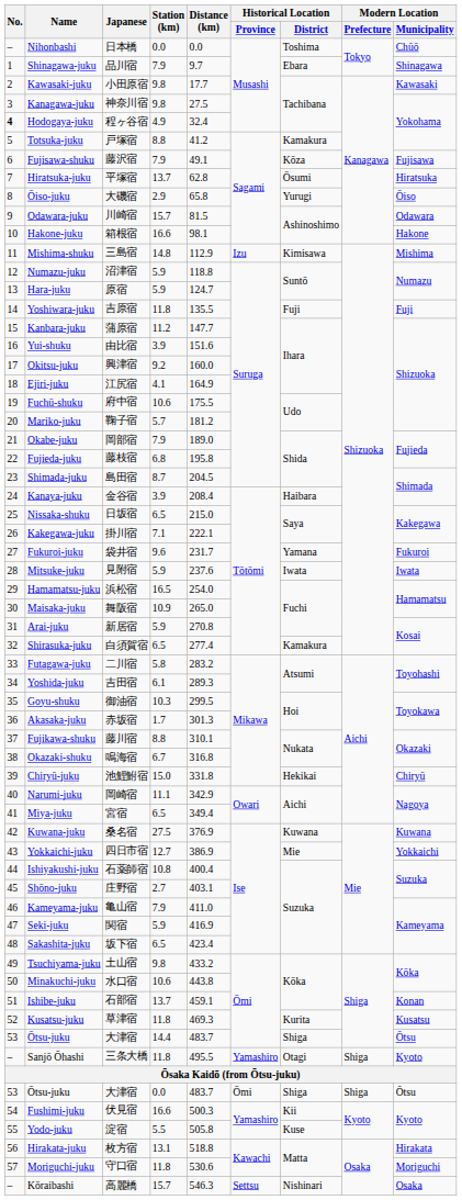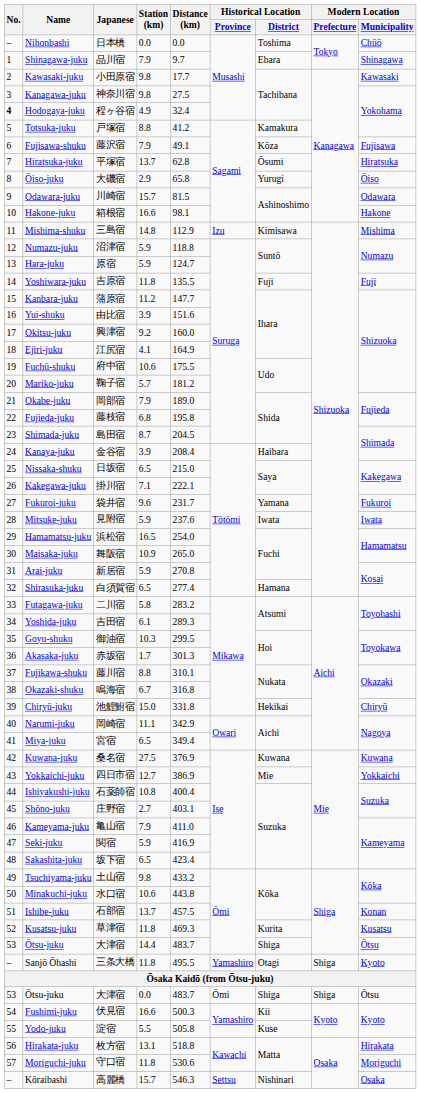 <table class=wikitable>
 <tr>
 <th rowspan="2">No.</th>
 <th rowspan="2">Name</th>
 <th rowspan="2">Japanese</th>
 <th rowspan="2">Station<br>(km)</th>
 <th rowspan="2">Distance<br>(km)</th>
 <th colspan="2">Historical Location</th>
 <th colspan="2">Modern Location</th>
 </tr>
 <tr>
 <th><a href='#'>Province</a></th>
 <th><a href='#'>District</a></th>
 <th><a href='#'>Prefecture</a></th>
 <th><a href='#'>Municipality</a></th>
 </tr>
 <tr>
 <td>–</td>
 <td><a href='#'>Nihonbashi</a></td>
 <td>日本橋</td>
 <td>0.0</td>
 <td>0.0</td>
 <td rowspan="5"><a href='#'>Musashi</a></td>
 <td>Toshima</td>
 <td rowspan="2"><a href='#'>Tokyo</a></td>
 <td><a href='#'>Chūō</a></td>
 </tr>
 <tr>
 <td>1</td>
 <td><a href='#'>Shinagawa-juku</a></td>
 <td>品川宿</td>
 <td>7.9</td>
 <td>9.7</td>
 <td>Ebara</td>
 <td><a href='#'>Shinagawa</a></td>
 </tr>
 <tr>
 <td>2</td>
 <td><a href='#'>Kawasaki-juku</a></td>
 <td>小田原宿</td>
 <td>9.8</td>
 <td>17.7</td>
 <td rowspan="3">Tachibana</td>
 <td rowspan="9"><a href='#'>Kanagawa</a></td>
 <td><a href='#'>Kawasaki</a></td>
 </tr>
 <tr>
 <td>3</td>
 <td><a href='#'>Kanagawa-juku</a></td>
 <td>神奈川宿</td>
 <td>9.8</td>
 <td>27.5</td>
 <td rowspan="3"><a href='#'>Yokohama</a></td>
 </tr>
 <tr>
 <td><strong>4</strong></td>
 <td><a href='#'>Hodogaya-juku</a></td>
 <td>程ヶ谷宿</td>
 <td>4.9</td>
 <td>32.4</td>
 </tr>
 <tr>
 <td>5</td>
 <td><a href='#'>Totsuka-juku</a></td>
 <td>戸塚宿</td>
 <td>8.8</td>
 <td>41.2</td>
 <td rowspan="6"><a href='#'>Sagami</a></td>
 <td>Kamakura</td>
 </tr>
 <tr>
 <td>6</td>
 <td><a href='#'>Fujisawa-shuku</a></td>
 <td>藤沢宿</td>
 <td>7.9</td>
 <td>49.1</td>
 <td>Kōza</td>
 <td><a href='#'>Fujisawa</a></td>
 </tr>
 <tr>
 <td>7</td>
 <td><a href='#'>Hiratsuka-juku</a></td>
 <td>平塚宿</td>
 <td>13.7</td>
 <td>62.8</td>
 <td>Ōsumi</td>
 <td><a href='#'>Hiratsuka</a></td>
 </tr>
 <tr>
 <td>8</td>
 <td><a href='#'>Ōiso-juku</a></td>
 <td>大磯宿</td>
 <td>2.9</td>
 <td>65.8</td>
 <td>Yurugi</td>
 <td><a href='#'>Ōiso</a></td>
 </tr>
 <tr>
 <td>9</td>
 <td><a href='#'>Odawara-juku</a></td>
 <td>川崎宿</td>
 <td>15.7</td>
 <td>81.5</td>
 <td rowspan="2">Ashinoshimo</td>
 <td><a href='#'>Odawara</a></td>
 </tr>
 <tr>
 <td>10</td>
 <td><a href='#'>Hakone-juku</a></td>
 <td>箱根宿</td>
 <td>16.6</td>
 <td>98.1</td>
 <td><a href='#'>Hakone</a></td>
 </tr>
 <tr>
 <td>11</td>
 <td><a href='#'>Mishima-shuku</a></td>
 <td>三島宿</td>
 <td>14.8</td>
 <td>112.9</td>
 <td><a href='#'>Izu</a></td>
 <td>Kimisawa</td>
 <td rowspan="22"><a href='#'>Shizuoka</a></td>
 <td><a href='#'>Mishima</a></td>
 </tr>
 <tr>
 <td>12</td>
 <td><a href='#'>Numazu-juku</a></td>
 <td>沼津宿</td>
 <td>5.9</td>
 <td>118.8</td>
 <td rowspan="12"><a href='#'>Suruga</a></td>
 <td rowspan="2">Suntō</td>
 <td rowspan="2"><a href='#'>Numazu</a></td>
 </tr>
 <tr>
 <td>13</td>
 <td><a href='#'>Hara-juku</a></td>
 <td>原宿</td>
 <td>5.9</td>
 <td>124.7</td>
 </tr>
 <tr>
 <td>14</td>
 <td><a href='#'>Yoshiwara-juku</a></td>
 <td>吉原宿</td>
 <td>11.8</td>
 <td>135.5</td>
 <td>Fuji</td>
 <td><a href='#'>Fuji</a></td>
 </tr>
 <tr>
 <td>15</td>
 <td><a href='#'>Kanbara-juku</a></td>
 <td>蒲原宿</td>
 <td>11.2</td>
 <td>147.7</td>
 <td rowspan="4">Ihara</td>
 <td rowspan="6"><a href='#'>Shizuoka</a></td>
 </tr>
 <tr>
 <td>16</td>
 <td><a href='#'>Yui-shuku</a></td>
 <td>由比宿</td>
 <td>3.9</td>
 <td>151.6</td>
 </tr>
 <tr>
 <td>17</td>
 <td><a href='#'>Okitsu-juku</a></td>
 <td>興津宿</td>
 <td>9.2</td>
 <td>160.0</td>
 </tr>
 <tr>
 <td>18</td>
 <td><a href='#'>Ejiri-juku</a></td>
 <td>江尻宿</td>
 <td>4.1</td>
 <td>164.9</td>
 </tr>
 <tr>
 <td>19</td>
 <td><a href='#'>Fuchū-shuku</a></td>
 <td>府中宿</td>
 <td>10.6</td>
 <td>175.5</td>
 <td rowspan="2">Udo</td>
 </tr>
 <tr>
 <td>20</td>
 <td><a href='#'>Mariko-juku</a></td>
 <td>鞠子宿</td>
 <td>5.7</td>
 <td>181.2</td>
 </tr>
 <tr>
 <td>21</td>
 <td><a href='#'>Okabe-juku</a></td>
 <td>岡部宿</td>
 <td>7.9</td>
 <td>189.0</td>
 <td rowspan="3">Shida</td>
 <td rowspan="2"><a href='#'>Fujieda</a></td>
 </tr>
 <tr>
 <td>22</td>
 <td><a href='#'>Fujieda-juku</a></td>
 <td>藤枝宿</td>
 <td>6.8</td>
 <td>195.8</td>
 </tr>
 <tr>
 <td>23</td>
 <td><a href='#'>Shimada-juku</a></td>
 <td>島田宿</td>
 <td>8.7</td>
 <td>204.5</td>
 <td rowspan="2"><a href='#'>Shimada</a></td>
 </tr>
 <tr>
 <td>24</td>
 <td><a href='#'>Kanaya-juku</a></td>
 <td>金谷宿</td>
 <td>3.9</td>
 <td>208.4</td>
 <td rowspan="9"><a href='#'>Tōtōmi</a></td>
 <td>Haibara</td>
 </tr>
 <tr>
 <td>25</td>
 <td><a href='#'>Nissaka-shuku</a></td>
 <td>日坂宿</td>
 <td>6.5</td>
 <td>215.0</td>
 <td rowspan="2">Saya</td>
 <td rowspan="2"><a href='#'>Kakegawa</a></td>
 </tr>
 <tr>
 <td>26</td>
 <td><a href='#'>Kakegawa-juku</a></td>
 <td>掛川宿</td>
 <td>7.1</td>
 <td>222.1</td>
 </tr>
 <tr>
 <td>27</td>
 <td><a href='#'>Fukuroi-juku</a></td>
 <td>袋井宿</td>
 <td>9.6</td>
 <td>231.7</td>
 <td>Yamana</td>
 <td><a href='#'>Fukuroi</a></td>
 </tr>
 <tr>
 <td>28</td>
 <td><a href='#'>Mitsuke-juku</a></td>
 <td>見附宿</td>
 <td>5.9</td>
 <td>237.6</td>
 <td>Iwata</td>
 <td><a href='#'>Iwata</a></td>
 </tr>
 <tr>
 <td>29</td>
 <td><a href='#'>Hamamatsu-juku</a></td>
 <td>浜松宿</td>
 <td>16.5</td>
 <td>254.0</td>
 <td rowspan="3">Fuchi</td>
 <td rowspan="2"><a href='#'>Hamamatsu</a></td>
 </tr>
 <tr>
 <td>30</td>
 <td><a href='#'>Maisaka-juku</a></td>
 <td>舞阪宿</td>
 <td>10.9</td>
 <td>265.0</td>
 </tr>
 <tr>
 <td>31</td>
 <td><a href='#'>Arai-juku</a></td>
 <td>新居宿</td>
 <td>5.9</td>
 <td>270.8</td>
 <td rowspan="2"><a href='#'>Kosai</a></td>
 </tr>
 <tr>
 <td>32</td>
 <td><a href='#'>Shirasuka-juku</a></td>
 <td>白須賀宿</td>
 <td>6.5</td>
 <td>277.4</td>
-<td>Kamakura</td>
+<td>Hamana</td>
 </tr>
 <tr>
 <td>33</td>
 <td><a href='#'>Futagawa-juku</a></td>
 <td>二川宿</td>
 <td>5.8</td>
 <td>283.2</td>
 <td rowspan="7"><a href='#'>Mikawa</a></td>
 <td rowspan="2">Atsumi</td>
 <td rowspan="9"><a href='#'>Aichi</a></td>
 <td rowspan="2"><a href='#'>Toyohashi</a></td>
 </tr>
 <tr>
 <td>34</td>
 <td><a href='#'>Yoshida-juku</a></td>
 <td>吉田宿</td>
 <td>6.1</td>
 <td>289.3</td>
 </tr>
 <tr>
 <td>35</td>
 <td><a href='#'>Goyu-shuku</a></td>
 <td>御油宿</td>
 <td>10.3</td>
 <td>299.5</td>
 <td rowspan="2">Hoi</td>
 <td rowspan="2"><a href='#'>Toyokawa</a></td>
 </tr>
 <tr>
 <td>36</td>
 <td><a href='#'>Akasaka-juku</a></td>
 <td>赤坂宿</td>
 <td>1.7</td>
 <td>301.3</td>
 </tr>
 <tr>
 <td>37</td>
 <td><a href='#'>Fujikawa-shuku</a></td>
 <td>藤川宿</td>
 <td>8.8</td>
 <td>310.1</td>
 <td rowspan="2">Nukata</td>
 <td rowspan="2"><a href='#'>Okazaki</a></td>
 </tr>
 <tr>
 <td>38</td>
 <td><a href='#'>Okazaki-shuku</a></td>
 <td>鳴海宿</td>
 <td>6.7</td>
 <td>316.8</td>
 </tr>
 <tr>
 <td>39</td>
 <td><a href='#'>Chiryū-juku</a></td>
 <td>池鯉鮒宿</td>
 <td>15.0</td>
 <td>331.8</td>
 <td>Hekikai</td>
 <td><a href='#'>Chiryū</a></td>
 </tr>
 <tr>
 <td>40</td>
 <td><a href='#'>Narumi-juku</a></td>
 <td>岡崎宿</td>
 <td>11.1</td>
 <td>342.9</td>
 <td rowspan="2"><a href='#'>Owari</a></td>
 <td rowspan="2">Aichi</td>
 <td rowspan="2"><a href='#'>Nagoya</a></td>
 </tr>
 <tr>
 <td>41</td>
 <td><a href='#'>Miya-juku</a></td>
 <td>宮宿</td>
 <td>6.5</td>
 <td>349.4</td>
 </tr>
 <tr>
 <td>42</td>
 <td><a href='#'>Kuwana-juku</a></td>
 <td>桑名宿</td>
 <td>27.5</td>
 <td>376.9</td>
 <td rowspan="7"><a href='#'>Ise</a></td>
 <td>Kuwana</td>
 <td rowspan="7"><a href='#'>Mie</a></td>
 <td><a href='#'>Kuwana</a></td>
 </tr>
 <tr>
 <td>43</td>
 <td><a href='#'>Yokkaichi-juku</a></td>
 <td>四日市宿</td>
 <td>12.7</td>
 <td>386.9</td>
 <td>Mie</td>
 <td><a href='#'>Yokkaichi</a></td>
 </tr>
 <tr>
 <td>44</td>
 <td><a href='#'>Ishiyakushi-juku</a></td>
 <td>石薬師宿</td>
 <td>10.8</td>
 <td>400.4</td>
 <td rowspan="5">Suzuka</td>
 <td rowspan="2"><a href='#'>Suzuka</a></td>
 </tr>
 <tr>
 <td>45</td>
 <td><a href='#'>Shōno-juku</a></td>
 <td>庄野宿</td>
 <td>2.7</td>
 <td>403.1</td>
 </tr>
 <tr>
 <td>46</td>
 <td><a href='#'>Kameyama-juku</a></td>
 <td>亀山宿</td>
 <td>7.9</td>
 <td>411.0</td>
 <td rowspan="3"><a href='#'>Kameyama</a></td>
 </tr>
 <tr>
 <td>47</td>
 <td><a href='#'>Seki-juku</a></td>
 <td>関宿</td>
 <td>5.9</td>
 <td>416.9</td>
 </tr>
 <tr>
 <td>48</td>
 <td><a href='#'>Sakashita-juku</a></td>
 <td>坂下宿</td>
 <td>6.5</td>
 <td>423.4</td>
 </tr>
 <tr>
 <td>49</td>
 <td><a href='#'>Tsuchiyama-juku</a></td>
 <td>土山宿</td>
 <td>9.8</td>
 <td>433.2</td>
 <td rowspan="5"><a href='#'>Ōmi</a></td>
 <td rowspan="3">Kōka</td>
 <td rowspan="5"><a href='#'>Shiga</a></td>
 <td rowspan="2"><a href='#'>Kōka</a></td>
 </tr>
 <tr>
 <td>50</td>
 <td><a href='#'>Minakuchi-juku</a></td>
 <td>水口宿</td>
 <td>10.6</td>
 <td>443.8</td>
 </tr>
 <tr>
 <td>51</td>
 <td><a href='#'>Ishibe-juku</a></td>
 <td>石部宿</td>
 <td>13.7</td>
-<td>459.1</td>
+<td>457.5</td>
 <td><a href='#'>Konan</a></td>
 </tr>
 <tr>
 <td>52</td>
 <td><a href='#'>Kusatsu-juku</a></td>
 <td>草津宿</td>
 <td>11.8</td>
 <td>469.3</td>
 <td>Kurita</td>
 <td><a href='#'>Kusatsu</a></td>
 </tr>
 <tr>
 <td>53</td>
 <td><a href='#'>Ōtsu-juku</a></td>
 <td>大津宿</td>
 <td>14.4</td>
 <td>483.7</td>
 <td>Shiga</td>
 <td><a href='#'>Ōtsu</a></td>
 </tr>
 <tr>
 <td>–</td>
 <td>Sanjō Ōhashi</td>
 <td>三条大橋</td>
 <td>11.8</td>
 <td>495.5</td>
 <td><a href='#'>Yamashiro</a></td>
 <td>Otagi</td>
 <td>Shiga</td>
 <td><a href='#'>Kyoto</a></td>
 </tr>
 <tr>
 <th colspan="9">Ōsaka Kaidō (from Ōtsu-juku)</th>
 </tr>
 <tr>
 <td>53</td>
 <td>Ōtsu-juku</td>
 <td>大津宿</td>
 <td>0.0</td>
 <td>483.7</td>
 <td>Ōmi</td>
 <td>Shiga</td>
 <td>Shiga</td>
 <td>Ōtsu</td>
 </tr>
 <tr>
 <td>54</td>
 <td><a href='#'>Fushimi-juku</a></td>
 <td>伏見宿</td>
 <td>16.6</td>
 <td>500.3</td>
 <td rowspan="2"><a href='#'>Yamashiro</a></td>
 <td>Kii</td>
 <td rowspan="2"><a href='#'>Kyoto</a></td>
 <td rowspan="2"><a href='#'>Kyoto</a></td>
 </tr>
 <tr>
 <td>55</td>
 <td><a href='#'>Yodo-juku</a></td>
 <td>淀宿</td>
 <td>5.5</td>
 <td>505.8</td>
 <td>Kuse</td>
 </tr>
 <tr>
 <td>56</td>
 <td><a href='#'>Hirakata-juku</a></td>
 <td>枚方宿</td>
 <td>13.1</td>
 <td>518.8</td>
 <td rowspan="2"><a href='#'>Kawachi</a></td>
 <td rowspan="2">Matta</td>
 <td rowspan="3"><a href='#'>Osaka</a></td>
 <td><a href='#'>Hirakata</a></td>
 </tr>
 <tr>
 <td>57</td>
 <td><a href='#'>Moriguchi-juku</a></td>
 <td>守口宿</td>
 <td>11.8</td>
 <td>530.6</td>
 <td><a href='#'>Moriguchi</a></td>
 </tr>
 <tr>
 <td>–</td>
 <td>Kōraibashi</td>
 <td>高麗橋</td>
 <td>15.7</td>
 <td>546.3</td>
 <td><a href='#'>Settsu</a></td>
 <td>Nishinari</td>
 <td><a href='#'>Osaka</a></td>
 </tr>
 </table>
